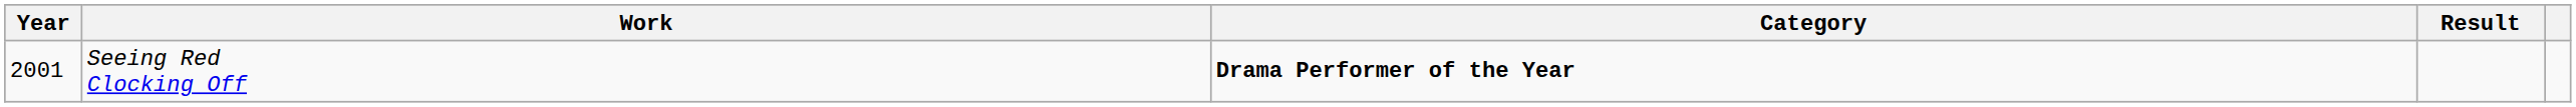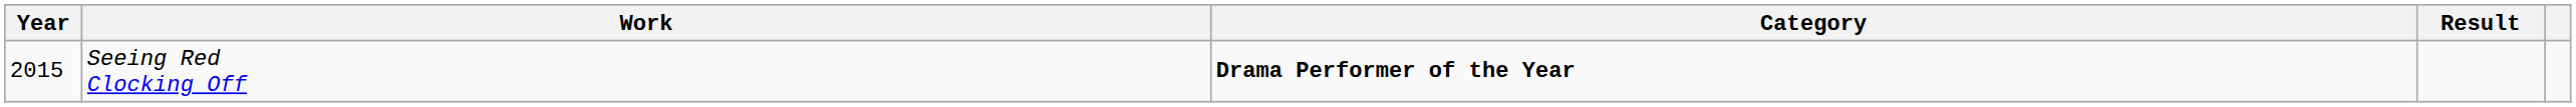 <table style="width:95%;" class="wikitable sortable">
 <tr>
 <th style="width:3%;">Year</th>
 <th>Work</th>
 <th style="width:47%;">Category</th>
 <th style="width:5%;">Result</th>
 <th style="width:1%;" scope="col" class="unsortable"></th>
 </tr>
 <tr>
-<td>2001</td>
+<td>2015</td>
 <td><em>Seeing Red</em><br> <em><a href='#'>Clocking Off</a></em></td>
 <td><strong>Drama Performer of the Year</strong></td>
 <td></td>
 <td></td>
 </tr>
 </table>
